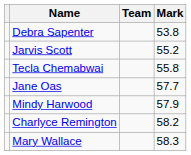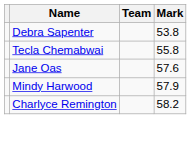 <table class=wikitable>
 <tr>
 <th></th>
 <th>Name</th>
 <th>Team</th>
 <th>Mark</th>
 </tr>
 <tr>
 <td></td>
 <td><a href='#'>Debra Sapenter</a></td>
 <td></td>
 <td>53.8</td>
 </tr>
 <tr>
 <td></td>
-<td><a href='#'>Jarvis Scott</a></td>
-<td></td>
-<td>55.2</td>
-</tr>
-<tr>
-<td></td>
 <td><a href='#'>Tecla Chemabwai</a></td>
 <td></td>
 <td>55.8</td>
 </tr>
 <tr>
 <td></td>
 <td><a href='#'>Jane Oas</a></td>
 <td></td>
-<td>57.7</td>
+<td>57.6</td>
 </tr>
 <tr>
 <td></td>
 <td><a href='#'>Mindy Harwood</a></td>
 <td></td>
 <td>57.9</td>
 </tr>
 <tr>
 <td></td>
 <td><a href='#'>Charlyce Remington</a></td>
 <td></td>
 <td>58.2</td>
 </tr>
-<tr>
-<td></td>
-<td><a href='#'>Mary Wallace</a></td>
-<td></td>
-<td>58.3</td>
-</tr>
 </table>
